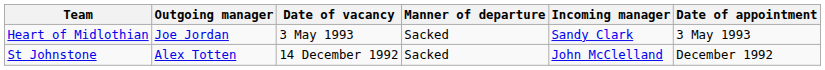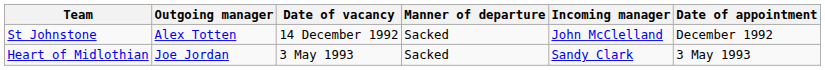 <table class="wikitable sortable">
 <tr>
 <th>Team</th>
 <th>Outgoing manager</th>
 <th>Date of vacancy</th>
 <th>Manner of departure</th>
 <th>Incoming manager</th>
 <th>Date of appointment</th>
 </tr>
 <tr>
+<td><a href='#'>St Johnstone</a></td>
+<td> <a href='#'>Alex Totten</a></td>
+<td>14 December 1992</td>
+<td>Sacked</td>
+<td> <a href='#'>John McClelland</a></td>
+<td>December 1992</td>
+</tr>
+<tr>
 <td><a href='#'>Heart of Midlothian</a></td>
 <td> <a href='#'>Joe Jordan</a></td>
 <td>3 May 1993</td>
 <td>Sacked</td>
 <td> <a href='#'>Sandy Clark</a></td>
 <td>3 May 1993</td>
 </tr>
-<tr>
-<td><a href='#'>St Johnstone</a></td>
-<td> <a href='#'>Alex Totten</a></td>
-<td>14 December 1992</td>
-<td>Sacked</td>
-<td> <a href='#'>John McClelland</a></td>
-<td>December 1992</td>
-</tr>
 </table>
